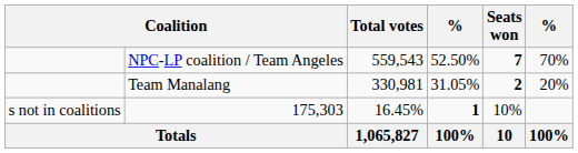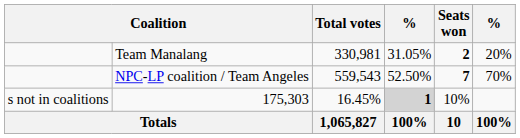 <table class=wikitable style="text-align:right;">
 <tr>
 <th colspan=2>Coalition</th>
 <th>Total votes</th>
 <th>%</th>
 <th>Seats<br>won</th>
 <th>%</th>
 </tr>
 <tr>
 <td></td>
+<td align=left>Team Manalang</td>
+<td>330,981</td>
+<td>31.05%</td>
+<td><strong>2</strong></td>
+<td>20%</td>
+</tr>
+<tr>
+<td></td>
 <td align=left><a href='#'>NPC</a>-<a href='#'>LP</a> coalition / Team Angeles</td>
 <td>559,543</td>
 <td>52.50%</td>
 <td><strong>7</strong></td>
 <td>70%</td>
 </tr>
 <tr>
-<td></td>
-<td align=left>Team Manalang</td>
-<td>330,981</td>
-<td>31.05%</td>
-<td><strong>2</strong></td>
-<td>20%</td>
-</tr>
-<tr>
 <td>s not in coalitions</td>
 <td>175,303</td>
 <td>16.45%</td>
-<td><strong>1</strong></td>
+<td style="background: lightgrey;"><strong>1</strong></td>
 <td>10%</td>
 </tr>
 <tr>
 <th colspan=2>Totals</th>
 <th>1,065,827</th>
 <th>100%</th>
 <th>10</th>
 <th>100%</th>
 </tr>
 </table>
